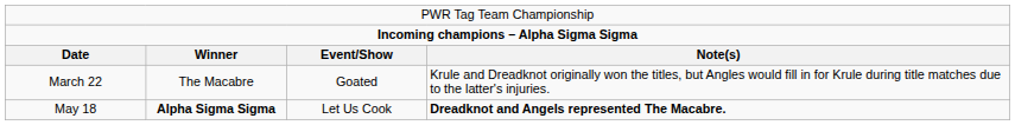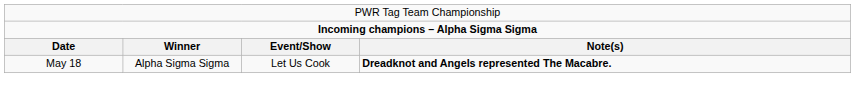 <table class="wikitable" style="text-align:center; width:100%;">
 <tr>
 <td colspan="4" style="text-align: center;">PWR Tag Team Championship</td>
 </tr>
 <tr>
 <td colspan="4" style="text-align: center;"><strong>Incoming champions – Alpha Sigma Sigma </strong></td>
 </tr>
 <tr>
 <th width=14%>Date</th>
 <th width=14%>Winner</th>
 <th width=14%>Event/Show</th>
 <th width=58%>Note(s)</th>
 </tr>
 <tr>
-<td>March 22</td>
-<td>The Macabre<br></td>
-<td>Goated</td>
-<td align=left>Krule and Dreadknot originally won the titles, but Angles would fill in for Krule during title matches due to the latter's injuries.</td>
-</tr>
-<tr>
 <td>May 18</td>
-<td><strong>Alpha Sigma Sigma<br></strong></td>
+<td>Alpha Sigma Sigma<br></td>
 <td>Let Us Cook</td>
 <td align=left><strong>Dreadknot and Angels represented The Macabre.</strong></td>
 </tr>
 </table>
